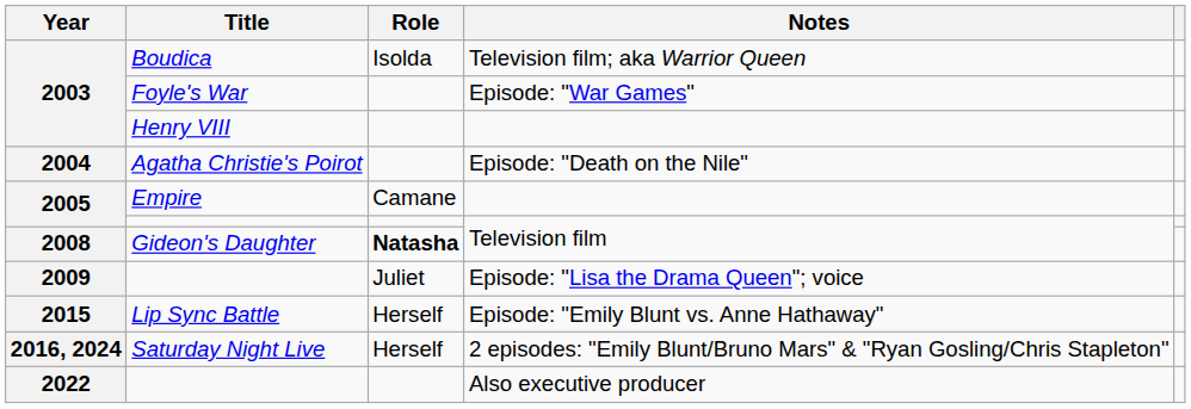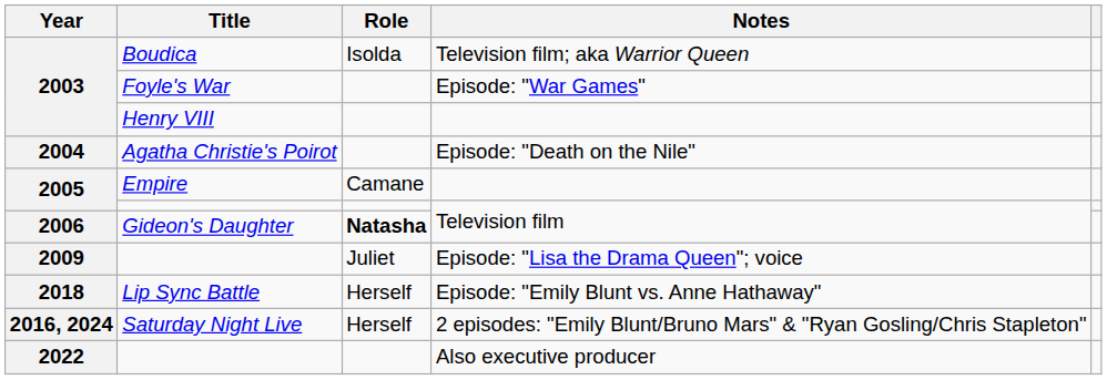 <table class="wikitable plainrowheaders sortable" style="margin-right: 0;">
 <tr>
 <th scope="col">Year</th>
 <th scope="col">Title</th>
 <th scope="col">Role</th>
 <th scope="col" class="unsortable">Notes</th>
 <th scope="col" class="unsortable"></th>
 </tr>
 <tr>
 <th rowspan="3" scope="row">2003</th>
 <td><em><a href='#'>Boudica</a></em></td>
 <td>Isolda</td>
 <td>Television film; aka <em>Warrior Queen</em></td>
 <td style="text-align:center;"></td>
 </tr>
 <tr>
 <td><em><a href='#'>Foyle's War</a></em></td>
 <td></td>
 <td>Episode: "<a href='#'>War Games</a>"</td>
 <td style="text-align:center;"></td>
 </tr>
 <tr>
 <td><em><a href='#'>Henry VIII</a></em></td>
 <td></td>
 <td></td>
 <td style="text-align:center;"></td>
 </tr>
 <tr>
 <th scope=row>2004</th>
 <td><em><a href='#'>Agatha Christie's Poirot</a></em></td>
 <td></td>
 <td>Episode: "Death on the Nile"</td>
 <td style="text-align:center;"></td>
 </tr>
 <tr>
 <th rowspan="2" scope="row">2005</th>
 <td><em><a href='#'>Empire</a></em></td>
 <td>Camane</td>
 <td></td>
 <td style="text-align:center;"></td>
 </tr>
 <tr>
 <td><em></em></td>
 <td></td>
 <td rowspan="2">Television film</td>
 <td style="text-align:center;"></td>
 </tr>
 <tr>
-<th scope=row>2008</th>
+<th scope=row>2006</th>
 <td><em><a href='#'>Gideon's Daughter</a></em></td>
 <td><strong>Natasha</strong></td>
 <td style="text-align:center;"></td>
 </tr>
 <tr>
 <th scope=row>2009</th>
 <td><em></em></td>
 <td>Juliet</td>
 <td>Episode: "<a href='#'>Lisa the Drama Queen</a>"; voice</td>
 <td style="text-align:center;"></td>
 </tr>
 <tr>
-<th scope=row>2015</th>
+<th scope=row>2018</th>
 <td><em><a href='#'>Lip Sync Battle</a></em></td>
 <td>Herself</td>
 <td>Episode: "Emily Blunt vs. Anne Hathaway"</td>
 <td style="text-align:center;"></td>
 </tr>
 <tr>
 <th scope=row>2016, 2024</th>
 <td><em><a href='#'>Saturday Night Live</a></em></td>
 <td>Herself</td>
 <td>2 episodes: "Emily Blunt/Bruno Mars" & "Ryan Gosling/Chris Stapleton"</td>
 <td style="text-align:center;"></td>
 </tr>
 <tr>
 <th scope=row>2022</th>
 <td><em></em></td>
 <td></td>
 <td>Also executive producer</td>
 <td style="text-align:center;"></td>
 </tr>
 </table>
